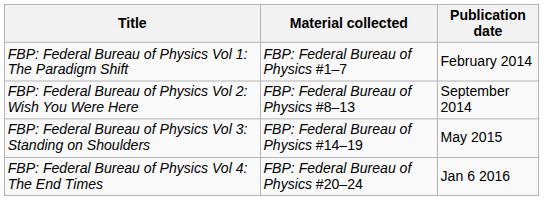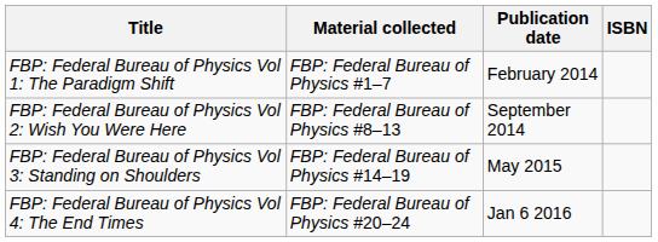 <table class="wikitable">
 <tr>
 <th>Title</th>
 <th>Material collected</th>
 <th>Publication date</th>
+<th>ISBN</th>
 </tr>
 <tr>
 <td><em>FBP: Federal Bureau of Physics Vol 1: The Paradigm Shift</em></td>
 <td><em>FBP: Federal Bureau of Physics</em> #1–7</td>
 <td>February 2014</td>
+<td></td>
 </tr>
 <tr>
 <td><em>FBP: Federal Bureau of Physics Vol 2: Wish You Were Here</em></td>
 <td><em>FBP: Federal Bureau of Physics</em> #8–13</td>
 <td>September 2014</td>
+<td></td>
 </tr>
 <tr>
 <td><em>FBP: Federal Bureau of Physics Vol 3: Standing on Shoulders</em></td>
 <td><em>FBP: Federal Bureau of Physics</em> #14–19</td>
 <td>May 2015</td>
+<td></td>
 </tr>
 <tr>
 <td><em>FBP: Federal Bureau of Physics Vol 4: The End Times</em></td>
 <td><em>FBP: Federal Bureau of Physics</em> #20–24</td>
 <td>Jan 6 2016</td>
+<td></td>
 </tr>
 </table>
